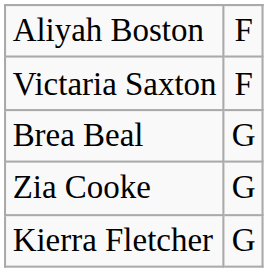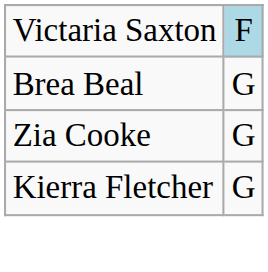 <table class="wikitable">
 <tr>
 </tr>
 <tr>
-<td>Aliyah Boston</td>
-<td style="text-align:center">F</td>
-</tr>
-<tr>
 <td>Victaria Saxton</td>
-<td style="text-align:center">F</td>
+<td style="background: lightblue; text-align:center">F</td>
 </tr>
 <tr>
 <td>Brea Beal</td>
 <td style="text-align:center">G</td>
 </tr>
 <tr>
 <td>Zia Cooke</td>
 <td style="text-align:center">G</td>
 </tr>
 <tr>
 <td>Kierra Fletcher</td>
 <td style="text-align:center">G</td>
 </tr>
 </table>
